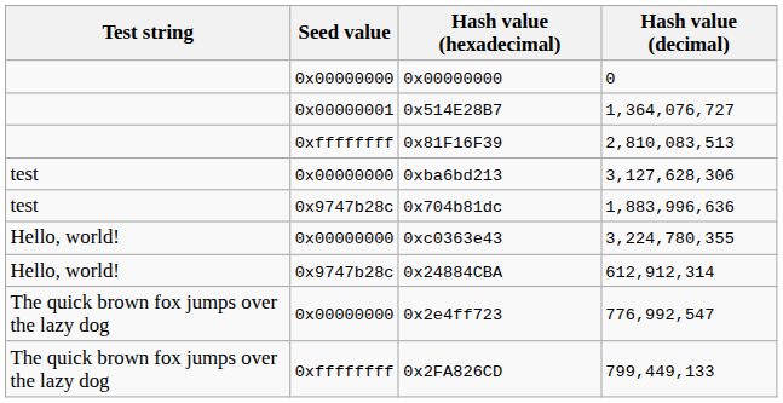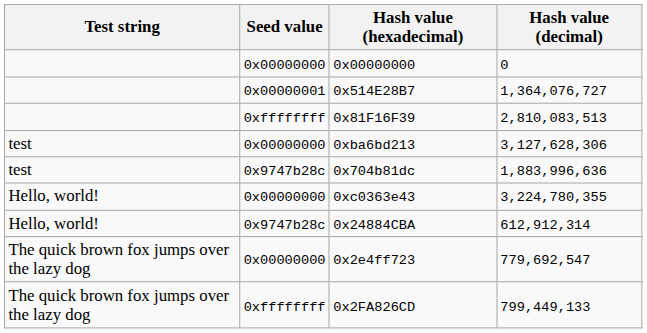 <table class="wikitable">
 <tr>
 <th>Test string</th>
 <th>Seed value</th>
 <th>Hash value (hexadecimal)</th>
 <th>Hash value (decimal)</th>
 </tr>
 <tr>
 <td></td>
 <td><code>0x00000000</code></td>
 <td><code>0x00000000</code></td>
 <td><code>0</code></td>
 </tr>
 <tr>
 <td></td>
 <td><code>0x00000001</code></td>
 <td><code>0x514E28B7</code></td>
 <td><code>1,364,076,727</code></td>
 </tr>
 <tr>
 <td></td>
 <td><code>0xffffffff</code></td>
 <td><code>0x81F16F39</code></td>
 <td><code>2,810,083,513</code></td>
 </tr>
 <tr>
 <td>test</td>
 <td><code>0x00000000</code></td>
 <td><code>0xba6bd213</code></td>
 <td><code>3,127,628,306</code></td>
 </tr>
 <tr>
 <td>test</td>
 <td><code>0x9747b28c</code></td>
 <td><code>0x704b81dc</code></td>
 <td><code>1,883,996,636</code></td>
 </tr>
 <tr>
 <td>Hello, world!</td>
 <td><code>0x00000000</code></td>
 <td><code>0xc0363e43</code></td>
 <td><code>3,224,780,355</code></td>
 </tr>
 <tr>
 <td>Hello, world!</td>
 <td><code>0x9747b28c</code></td>
 <td><code>0x24884CBA</code></td>
 <td><code>612,912,314</code></td>
 </tr>
 <tr>
 <td>The quick brown fox jumps over the lazy dog</td>
 <td><code>0x00000000</code></td>
 <td><code>0x2e4ff723</code></td>
-<td><code>776,992,547</code></td>
+<td><code>779,692,547</code></td>
 </tr>
 <tr>
 <td>The quick brown fox jumps over the lazy dog</td>
 <td><code>0xffffffff</code></td>
 <td><code>0x2FA826CD</code></td>
 <td><code>799,449,133</code></td>
 </tr>
 </table>
